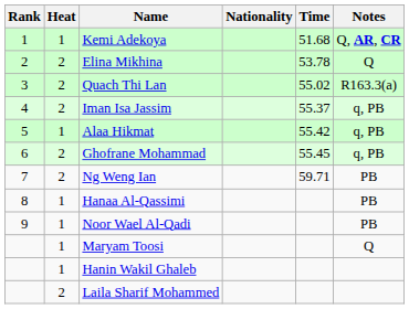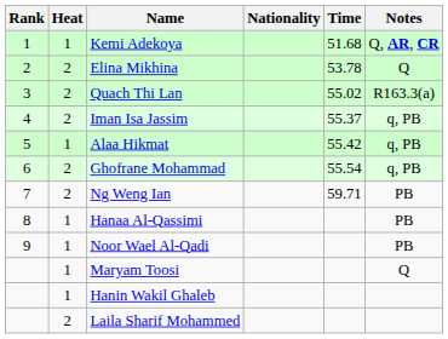 <table class="wikitable sortable" style="text-align:center;font-size:95%">
 <tr>
 <th>Rank</th>
 <th>Heat</th>
 <th>Name</th>
 <th>Nationality</th>
 <th>Time</th>
 <th>Notes</th>
 </tr>
 <tr bgcolor=ccffcc>
 <td>1</td>
 <td>1</td>
 <td align=left><a href='#'>Kemi Adekoya</a></td>
 <td align=left></td>
 <td>51.68</td>
 <td>Q, <strong><a href='#'>AR</a></strong>, <strong><a href='#'>CR</a></strong></td>
 </tr>
 <tr bgcolor=ccffcc>
 <td>2</td>
 <td>2</td>
 <td align=left><a href='#'>Elina Mikhina</a></td>
 <td align=left></td>
 <td>53.78</td>
 <td>Q</td>
 </tr>
 <tr bgcolor=ccffcc>
 <td>3</td>
 <td>2</td>
 <td align=left><a href='#'>Quach Thi Lan</a></td>
 <td align=left></td>
 <td>55.02</td>
 <td>R163.3(a)</td>
 </tr>
 <tr bgcolor=ddffdd>
 <td>4</td>
 <td>2</td>
 <td align=left><a href='#'>Iman Isa Jassim</a></td>
 <td align=left></td>
 <td>55.37</td>
 <td>q, PB</td>
 </tr>
 <tr bgcolor=ccffcc>
 <td>5</td>
 <td>1</td>
 <td align=left><a href='#'>Alaa Hikmat</a></td>
 <td align=left></td>
 <td>55.42</td>
 <td>q, PB</td>
 </tr>
 <tr bgcolor=ddffdd>
 <td>6</td>
 <td>2</td>
 <td align=left><a href='#'>Ghofrane Mohammad</a></td>
 <td align=left></td>
-<td>55.45</td>
+<td>55.54</td>
 <td>q, PB</td>
 </tr>
 <tr>
 <td>7</td>
 <td>2</td>
 <td align=left><a href='#'>Ng Weng Ian</a></td>
 <td align=left></td>
 <td>59.71</td>
 <td>PB</td>
 </tr>
 <tr>
 <td>8</td>
 <td>1</td>
 <td align=left><a href='#'>Hanaa Al-Qassimi</a></td>
 <td align=left></td>
 <td></td>
 <td>PB</td>
 </tr>
 <tr>
 <td>9</td>
 <td>1</td>
 <td align=left><a href='#'>Noor Wael Al-Qadi</a></td>
 <td align=left></td>
 <td></td>
 <td>PB</td>
 </tr>
 <tr>
 <td></td>
 <td>1</td>
 <td align=left><a href='#'>Maryam Toosi</a></td>
 <td align=left></td>
 <td></td>
 <td>Q</td>
 </tr>
 <tr>
 <td></td>
 <td>1</td>
 <td align=left><a href='#'>Hanin Wakil Ghaleb</a></td>
 <td align=left></td>
 <td></td>
 <td></td>
 </tr>
 <tr>
 <td></td>
 <td>2</td>
 <td align=left><a href='#'>Laila Sharif Mohammed</a></td>
 <td align=left></td>
 <td></td>
 <td></td>
 </tr>
 </table>
